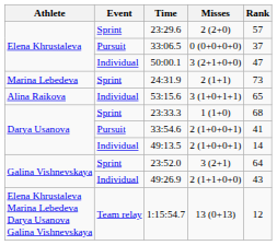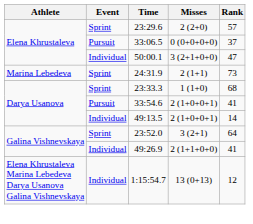 <table class="wikitable" style="font-size:90%">
 <tr>
 <th>Athlete</th>
 <th>Event</th>
 <th>Time</th>
 <th>Misses</th>
 <th>Rank</th>
 </tr>
 <tr align=center>
 <td align=left rowspan=3><a href='#'>Elena Khrustaleva</a></td>
 <td align=left><a href='#'>Sprint</a></td>
 <td>23:29.6</td>
 <td>2 (2+0)</td>
 <td>57</td>
 </tr>
 <tr align=center>
 <td align=left><a href='#'>Pursuit</a></td>
 <td>33:06.5</td>
 <td>0 (0+0+0+0)</td>
 <td>37</td>
 </tr>
 <tr align=center>
 <td align=left><a href='#'>Individual</a></td>
 <td>50:00.1</td>
 <td>3 (2+1+0+0)</td>
 <td>47</td>
 </tr>
 <tr align=center>
 <td align=left><a href='#'>Marina Lebedeva</a></td>
 <td align=left><a href='#'>Sprint</a></td>
 <td>24:31.9</td>
 <td>2 (1+1)</td>
 <td>73</td>
 </tr>
 <tr align=center>
-<td align=left><a href='#'>Alina Raikova</a></td>
-<td align=left><a href='#'>Individual</a></td>
-<td>53:15.6</td>
-<td>3 (1+0+1+1)</td>
-<td>65</td>
-</tr>
-<tr align=center>
 <td align=left rowspan=3><a href='#'>Darya Usanova</a></td>
 <td align=left><a href='#'>Sprint</a></td>
 <td>23:33.3</td>
 <td>1 (1+0)</td>
 <td>68</td>
 </tr>
 <tr align=center>
 <td align=left><a href='#'>Pursuit</a></td>
 <td>33:54.6</td>
 <td>2 (1+0+0+1)</td>
 <td>41</td>
 </tr>
 <tr align=center>
 <td align=left><a href='#'>Individual</a></td>
 <td>49:13.5</td>
 <td>2 (1+0+0+1)</td>
 <td>14</td>
 </tr>
 <tr align=center>
 <td align=left rowspan=2><a href='#'>Galina Vishnevskaya</a></td>
 <td align=left><a href='#'>Sprint</a></td>
 <td>23:52.0</td>
 <td>3 (2+1)</td>
 <td>64</td>
 </tr>
 <tr align=center>
 <td align=left><a href='#'>Individual</a></td>
 <td>49:26.9</td>
 <td>2 (1+1+0+0)</td>
-<td>43</td>
+<td>41</td>
 </tr>
 <tr align=center>
 <td align=left><a href='#'>Elena Khrustaleva</a><br><a href='#'>Marina Lebedeva</a><br><a href='#'>Darya Usanova</a><br><a href='#'>Galina Vishnevskaya</a></td>
-<td align=left><a href='#'>Team relay</a></td>
+<td align=left><a href='#'>Individual</a></td>
 <td>1:15:54.7</td>
 <td>13 (0+13)</td>
 <td>12</td>
 </tr>
 </table>
